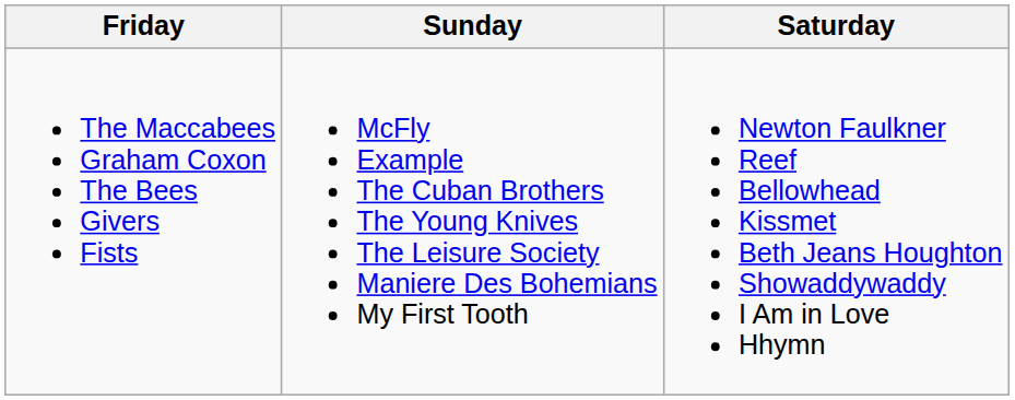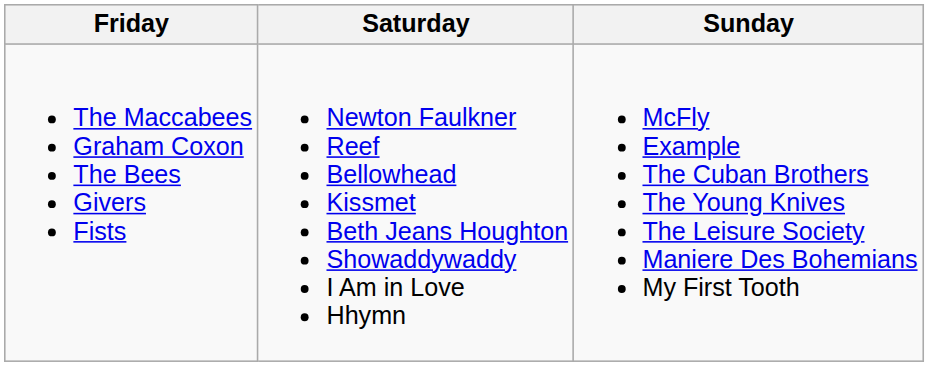 <table class="wikitable">
 <tr>
 <th>Friday</th>
+<th>Saturday</th>
 <th>Sunday</th>
-<th>Saturday</th>
 </tr>
 <tr>
 <td valign=top><br><ul><li><a href='#'>The Maccabees</a></li><li><a href='#'>Graham Coxon</a></li><li><a href='#'>The Bees</a></li><li><a href='#'>Givers</a></li><li><a href='#'>Fists</a></li></ul></td>
+<td valign=top><br><ul><li><a href='#'>Newton Faulkner</a></li><li><a href='#'>Reef</a></li><li><a href='#'>Bellowhead</a></li><li><a href='#'>Kissmet</a></li><li><a href='#'>Beth Jeans Houghton</a></li><li><a href='#'>Showaddywaddy</a></li><li>I Am in Love</li><li>Hhymn</li></ul></td>
 <td valign=top><br><ul><li><a href='#'>McFly</a></li><li><a href='#'>Example</a></li><li><a href='#'>The Cuban Brothers</a></li><li><a href='#'>The Young Knives</a></li><li><a href='#'>The Leisure Society</a></li><li><a href='#'>Maniere Des Bohemians</a></li><li>My First Tooth</li></ul></td>
-<td valign=top><br><ul><li><a href='#'>Newton Faulkner</a></li><li><a href='#'>Reef</a></li><li><a href='#'>Bellowhead</a></li><li><a href='#'>Kissmet</a></li><li><a href='#'>Beth Jeans Houghton</a></li><li><a href='#'>Showaddywaddy</a></li><li>I Am in Love</li><li>Hhymn</li></ul></td>
 </tr>
 </table>
